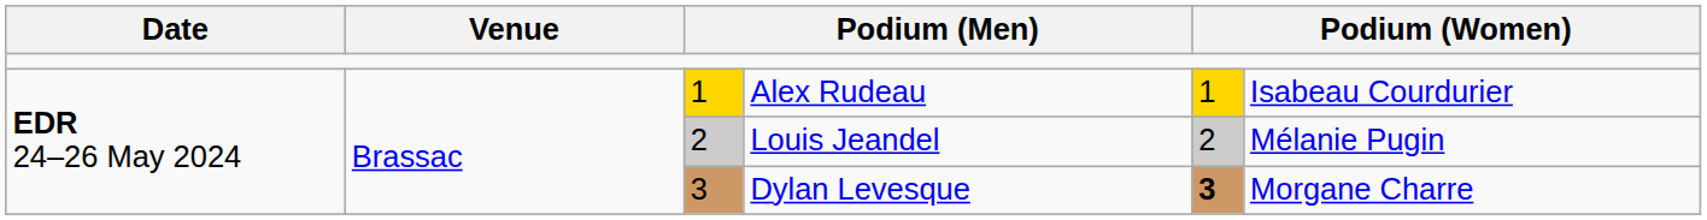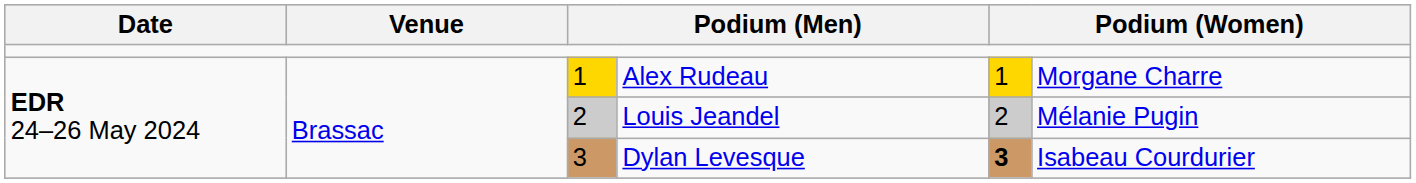 <table class="wikitable" width=70%>
 <tr>
 <th>Date</th>
 <th width=20%>Venue</th>
 <th colspan=2 width=30%>Podium (Men)</th>
 <th colspan=2 width=30%>Podium (Women)</th>
 </tr>
 <tr>
 <td colspan=6></td>
 </tr>
 <tr>
 <td rowspan=3><strong>EDR</strong> <br> 24–26 May 2024</td>
 <td rowspan=3><br><a href='#'>Brassac</a></td>
 <td bgcolor=FFD700>1</td>
 <td><a href='#'>Alex Rudeau</a></td>
 <td bgcolor=FFD700>1</td>
-<td><a href='#'>Isabeau Courdurier</a></td>
+<td><a href='#'>Morgane Charre</a></td>
 </tr>
 <tr>
 <td bgcolor=CCCCCC>2</td>
 <td><a href='#'>Louis Jeandel</a></td>
 <td bgcolor=CCCCCC>2</td>
 <td><a href='#'>Mélanie Pugin</a></td>
 </tr>
 <tr>
 <td bgcolor=CC9966>3</td>
 <td><a href='#'>Dylan Levesque</a></td>
 <td bgcolor=CC9966><strong>3</strong></td>
-<td><a href='#'>Morgane Charre</a></td>
+<td><a href='#'>Isabeau Courdurier</a></td>
 </tr>
 </table>
